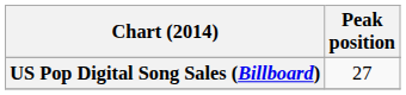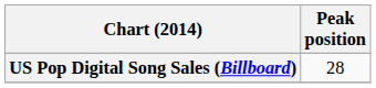 <table class="wikitable sortable plainrowheaders" style="text-align:center;">
 <tr>
 <th scope="col">Chart (2014)</th>
 <th scope="col">Peak<br>position</th>
 </tr>
 <tr>
 </tr>
 <tr>
 <th scope="row">US Pop Digital Song Sales (<em><a href='#'>Billboard</a></em>)</th>
-<td>27</td>
+<td>28</td>
 </tr>
 <tr>
 </tr>
 </table>
